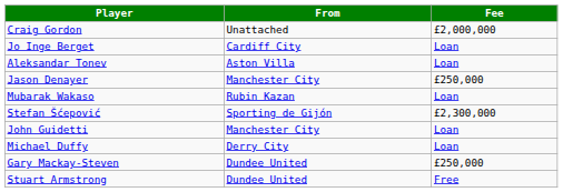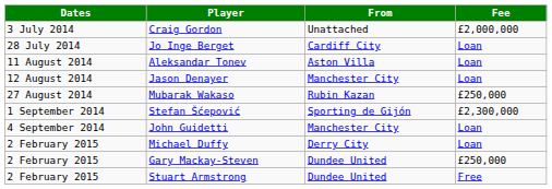 <table class="wikitable" style="font-size:95%;width:75%; text-align:left">
 <tr>
+<th style="background:#008000; color:#ffffff;" scope="col">Dates</th>
 <th style="background:#008000; color:#ffffff;" scope="col">Player</th>
 <th style="background:#008000; color:#ffffff;" scope="col">From</th>
 <th style="background:#008000; color:#ffffff;" scope="col">Fee</th>
 </tr>
 <tr>
+<td>3 July 2014</td>
 <td> <a href='#'>Craig Gordon</a></td>
 <td>Unattached</td>
 <td>£2,000,000</td>
 </tr>
 <tr>
+<td>28 July 2014</td>
 <td> <a href='#'>Jo Inge Berget</a></td>
 <td> <a href='#'>Cardiff City</a></td>
 <td><a href='#'>Loan</a></td>
 </tr>
 <tr>
+<td>11 August 2014</td>
 <td> <a href='#'>Aleksandar Tonev</a></td>
 <td> <a href='#'>Aston Villa</a></td>
 <td><a href='#'>Loan</a></td>
 </tr>
 <tr>
+<td>12 August 2014</td>
 <td> <a href='#'>Jason Denayer</a></td>
 <td> <a href='#'>Manchester City</a></td>
+<td><a href='#'>Loan</a></td>
+</tr>
+<tr>
+<td>27 August 2014</td>
+<td> <a href='#'>Mubarak Wakaso</a></td>
+<td> <a href='#'>Rubin Kazan</a></td>
 <td>£250,000</td>
 </tr>
 <tr>
-<td> <a href='#'>Mubarak Wakaso</a></td>
-<td> <a href='#'>Rubin Kazan</a></td>
-<td><a href='#'>Loan</a></td>
-</tr>
-<tr>
+<td>1 September 2014</td>
 <td> <a href='#'>Stefan Šćepović</a></td>
 <td> <a href='#'>Sporting de Gijón</a></td>
 <td>£2,300,000</td>
 </tr>
 <tr>
+<td>4 September 2014</td>
 <td> <a href='#'>John Guidetti</a></td>
 <td> <a href='#'>Manchester City</a></td>
 <td><a href='#'>Loan</a></td>
 </tr>
 <tr>
+<td>2 February 2015</td>
 <td> <a href='#'>Michael Duffy</a></td>
 <td> <a href='#'>Derry City</a></td>
 <td><a href='#'>Loan</a></td>
 </tr>
 <tr>
+<td>2 February 2015</td>
 <td> <a href='#'>Gary Mackay-Steven</a></td>
 <td> <a href='#'>Dundee United</a></td>
 <td>£250,000</td>
 </tr>
 <tr>
+<td>2 February 2015</td>
 <td> <a href='#'>Stuart Armstrong</a></td>
 <td> <a href='#'>Dundee United</a></td>
 <td><a href='#'>Free</a></td>
 </tr>
 </table>
